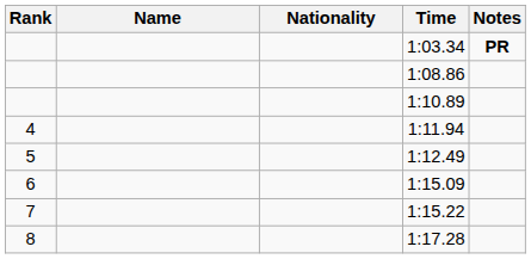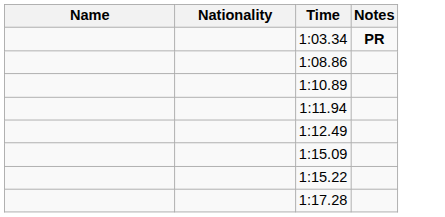 <table class="wikitable sortable" style="text-align:center">
 <tr>
-<th>Rank</th>
 <th style="width:180px">Name</th>
 <th style="width:125px">Nationality</th>
 <th>Time</th>
 <th>Notes</th>
 </tr>
 <tr>
-<td></td>
 <td style="text-align:left;"></td>
 <td style="text-align:left;"></td>
 <td>1:03.34</td>
 <td><strong>PR</strong></td>
 </tr>
 <tr>
-<td></td>
 <td style="text-align:left;"></td>
 <td style="text-align:left;"></td>
 <td>1:08.86</td>
 <td></td>
 </tr>
 <tr>
-<td></td>
 <td style="text-align:left;"></td>
 <td style="text-align:left;"></td>
 <td>1:10.89</td>
 <td></td>
 </tr>
 <tr>
-<td>4</td>
 <td style="text-align:left;"></td>
 <td style="text-align:left;"></td>
 <td>1:11.94</td>
 <td></td>
 </tr>
 <tr>
-<td>5</td>
 <td style="text-align:left;"></td>
 <td style="text-align:left;"></td>
 <td>1:12.49</td>
 <td></td>
 </tr>
 <tr>
-<td>6</td>
 <td style="text-align:left;"></td>
 <td style="text-align:left;"></td>
 <td>1:15.09</td>
 <td></td>
 </tr>
 <tr>
-<td>7</td>
 <td style="text-align:left;"></td>
 <td style="text-align:left;"></td>
 <td>1:15.22</td>
 <td></td>
 </tr>
 <tr>
-<td>8</td>
 <td style="text-align:left;"></td>
 <td style="text-align:left;"></td>
 <td>1:17.28</td>
 <td></td>
 </tr>
 </table>
